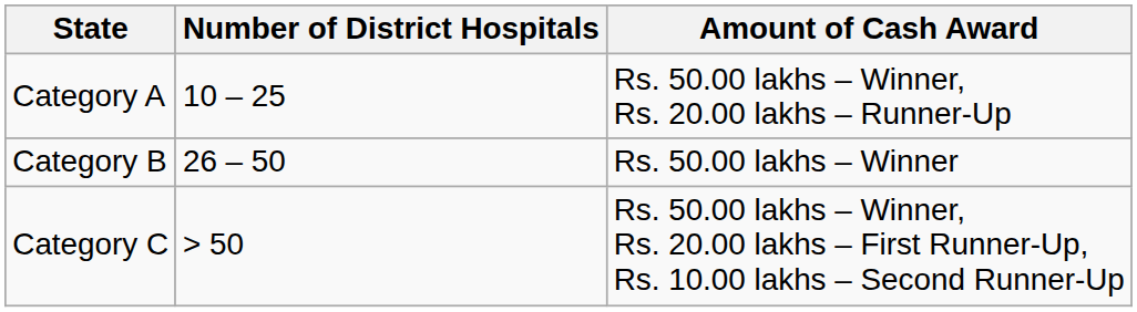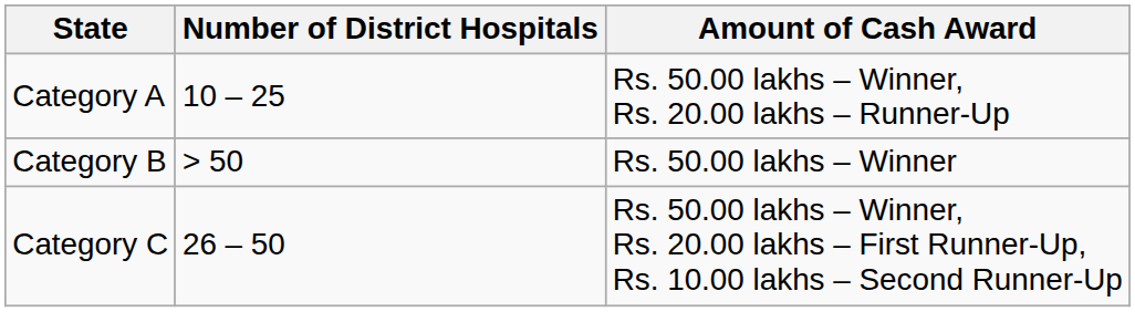 <table class="wikitable">
 <tr>
 <th>State</th>
 <th>Number of District Hospitals</th>
 <th>Amount of Cash Award</th>
 </tr>
 <tr>
 <td>Category A</td>
 <td>10 – 25</td>
 <td>Rs. 50.00 lakhs – Winner,<br>Rs. 20.00 lakhs – Runner-Up</td>
 </tr>
 <tr>
 <td>Category B</td>
-<td>26 – 50</td>
+<td>> 50</td>
 <td>Rs. 50.00 lakhs – Winner</td>
 </tr>
 <tr>
 <td>Category C</td>
-<td>> 50</td>
+<td>26 – 50</td>
 <td>Rs. 50.00 lakhs – Winner,<br>Rs. 20.00 lakhs – First Runner-Up,<br>Rs. 10.00 lakhs – Second Runner-Up</td>
 </tr>
 </table>
